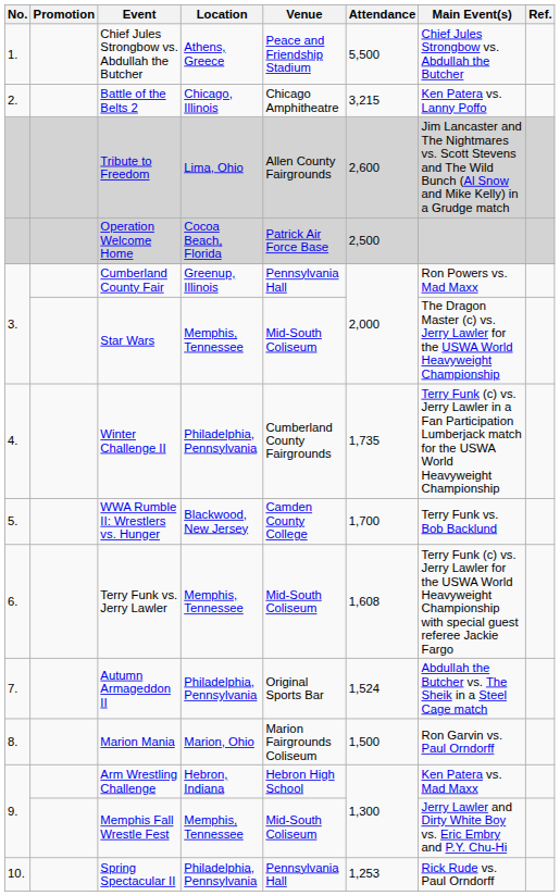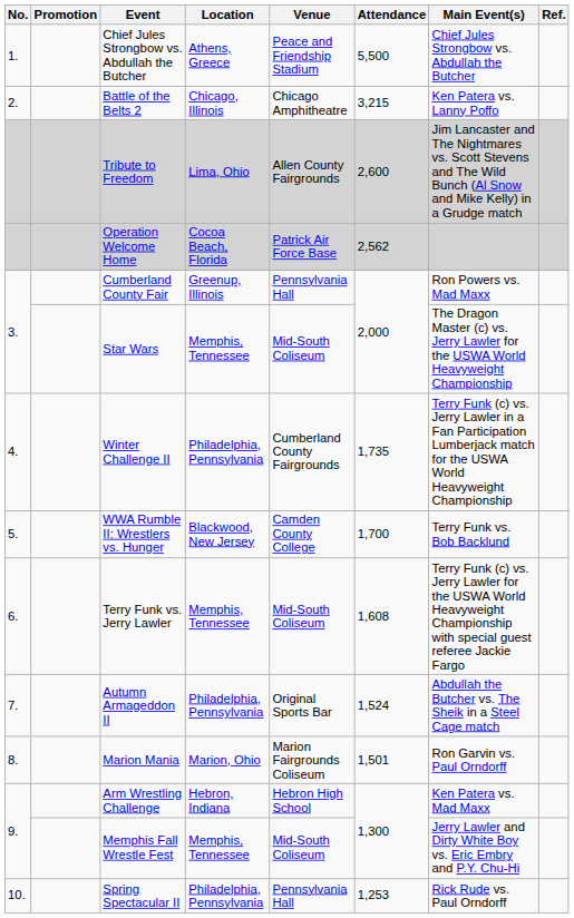 <table class="wikitable sortable" style="font-size:85%;">
 <tr>
 <th>No.</th>
 <th>Promotion</th>
 <th>Event</th>
 <th>Location</th>
 <th>Venue</th>
 <th>Attendance</th>
 <th class=unsortable>Main Event(s)</th>
 <th class=unsortable>Ref.</th>
 </tr>
 <tr>
 <td>1.</td>
 <td></td>
 <td>Chief Jules Strongbow vs. Abdullah the Butcher <br> </td>
 <td><a href='#'>Athens, Greece</a></td>
 <td><a href='#'>Peace and Friendship Stadium</a></td>
 <td>5,500</td>
 <td><a href='#'>Chief Jules Strongbow</a> vs. <a href='#'>Abdullah the Butcher</a></td>
 <td></td>
 </tr>
 <tr>
 <td>2.</td>
 <td></td>
 <td><a href='#'>Battle of the Belts 2</a> <br> </td>
 <td><a href='#'>Chicago, Illinois</a></td>
 <td>Chicago Amphitheatre</td>
 <td>3,215</td>
 <td><a href='#'>Ken Patera</a> vs. <a href='#'>Lanny Poffo</a></td>
 <td></td>
 </tr>
 <tr>
 <td bgcolor=lightgrey></td>
 <td bgcolor=lightgrey></td>
 <td bgcolor=lightgrey><a href='#'>Tribute to Freedom</a> <br> </td>
 <td bgcolor=lightgrey><a href='#'>Lima, Ohio</a></td>
 <td bgcolor=lightgrey>Allen County Fairgrounds</td>
 <td bgcolor=lightgrey>2,600</td>
 <td bgcolor=lightgrey>Jim Lancaster and The Nightmares vs. Scott Stevens and The Wild Bunch (<a href='#'>Al Snow</a> and Mike Kelly) in a Grudge match</td>
 <td bgcolor=lightgrey></td>
 </tr>
 <tr>
 <td bgcolor=lightgrey></td>
 <td bgcolor=lightgrey></td>
 <td bgcolor=lightgrey><a href='#'>Operation Welcome Home</a> <br> </td>
 <td bgcolor=lightgrey><a href='#'>Cocoa Beach, Florida</a></td>
 <td bgcolor=lightgrey><a href='#'>Patrick Air Force Base</a></td>
-<td bgcolor=lightgrey>2,500</td>
+<td bgcolor=lightgrey>2,562</td>
 <td bgcolor=lightgrey></td>
 <td bgcolor=lightgrey></td>
 </tr>
 <tr>
 <td rowspan=2>3.</td>
 <td></td>
 <td><a href='#'>Cumberland County Fair</a> <br> </td>
 <td><a href='#'>Greenup, Illinois</a></td>
 <td><a href='#'>Pennsylvania Hall</a></td>
 <td rowspan=2>2,000</td>
 <td>Ron Powers vs. <a href='#'>Mad Maxx</a></td>
 <td></td>
 </tr>
 <tr>
 <td></td>
 <td><a href='#'>Star Wars</a> <br> </td>
 <td><a href='#'>Memphis, Tennessee</a></td>
 <td><a href='#'>Mid-South Coliseum</a></td>
 <td>The Dragon Master (c) vs. <a href='#'>Jerry Lawler</a> for the <a href='#'>USWA World Heavyweight Championship</a></td>
 <td></td>
 </tr>
 <tr>
 <td>4.</td>
 <td></td>
 <td><a href='#'>Winter Challenge II</a> <br> </td>
 <td><a href='#'>Philadelphia, Pennsylvania</a></td>
 <td>Cumberland County Fairgrounds</td>
 <td>1,735</td>
 <td><a href='#'>Terry Funk</a> (c) vs. Jerry Lawler in a Fan Participation Lumberjack match for the USWA World Heavyweight Championship</td>
 <td></td>
 </tr>
 <tr>
 <td>5.</td>
 <td></td>
 <td><a href='#'>WWA Rumble II: Wrestlers vs. Hunger</a> <br> </td>
 <td><a href='#'>Blackwood, New Jersey</a></td>
 <td><a href='#'>Camden County College</a></td>
 <td>1,700</td>
 <td>Terry Funk vs. <a href='#'>Bob Backlund</a></td>
 <td></td>
 </tr>
 <tr>
 <td>6.</td>
 <td></td>
 <td>Terry Funk vs. Jerry Lawler <br> </td>
 <td><a href='#'>Memphis, Tennessee</a></td>
 <td><a href='#'>Mid-South Coliseum</a></td>
 <td>1,608</td>
 <td>Terry Funk (c) vs. Jerry Lawler for the USWA World Heavyweight Championship with special guest referee Jackie Fargo</td>
 <td></td>
 </tr>
 <tr>
 <td>7.</td>
 <td></td>
 <td><a href='#'>Autumn Armageddon II</a> <br> </td>
 <td><a href='#'>Philadelphia, Pennsylvania</a></td>
 <td>Original Sports Bar</td>
 <td>1,524</td>
 <td><a href='#'>Abdullah the Butcher</a> vs. <a href='#'>The Sheik</a> in a <a href='#'>Steel Cage match</a></td>
 <td></td>
 </tr>
 <tr>
 <td>8.</td>
 <td></td>
 <td><a href='#'>Marion Mania</a> <br> </td>
 <td><a href='#'>Marion, Ohio</a></td>
 <td>Marion Fairgrounds Coliseum</td>
-<td>1,500</td>
+<td>1,501</td>
 <td>Ron Garvin vs. <a href='#'>Paul Orndorff</a></td>
 <td></td>
 </tr>
 <tr>
 <td rowspan=2>9.</td>
 <td></td>
 <td><a href='#'>Arm Wrestling Challenge</a> <br> </td>
 <td><a href='#'>Hebron, Indiana</a></td>
 <td><a href='#'>Hebron High School</a></td>
 <td rowspan=2>1,300</td>
 <td><a href='#'>Ken Patera</a> vs. <a href='#'>Mad Maxx</a></td>
 <td></td>
 </tr>
 <tr>
 <td></td>
 <td><a href='#'>Memphis Fall Wrestle Fest</a> <br> </td>
 <td><a href='#'>Memphis, Tennessee</a></td>
 <td><a href='#'>Mid-South Coliseum</a></td>
 <td><a href='#'>Jerry Lawler</a> and <a href='#'>Dirty White Boy</a> vs. <a href='#'>Eric Embry</a> and <a href='#'>P.Y. Chu-Hi</a></td>
 <td></td>
 </tr>
 <tr>
 <td>10.</td>
 <td></td>
 <td><a href='#'>Spring Spectacular II</a> <br> </td>
 <td><a href='#'>Philadelphia, Pennsylvania</a></td>
 <td><a href='#'>Pennsylvania Hall</a></td>
 <td>1,253</td>
 <td><a href='#'>Rick Rude</a> vs. Paul Orndorff</td>
 <td></td>
 </tr>
 </table>
